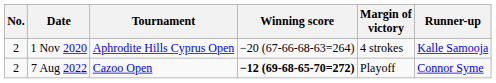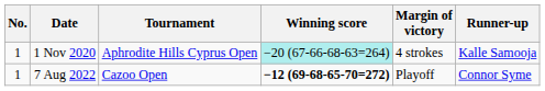 <table class="wikitable" style="font-size:95%;">
 <tr>
 <th>No.</th>
 <th>Date</th>
 <th>Tournament</th>
 <th>Winning score</th>
 <th>Margin of<br>victory</th>
 <th>Runner-up</th>
 </tr>
 <tr>
-<td align=center>2</td>
+<td align=center>1</td>
 <td align=right>1 Nov <a href='#'>2020</a></td>
 <td><a href='#'>Aphrodite Hills Cyprus Open</a></td>
-<td>−20 (67-66-68-63=264)</td>
+<td style="background: paleturquoise;">−20 (67-66-68-63=264)</td>
 <td>4 strokes</td>
 <td> <a href='#'>Kalle Samooja</a></td>
 </tr>
 <tr>
-<td align=center>2</td>
+<td align=center>1</td>
 <td align=right>7 Aug <a href='#'>2022</a></td>
 <td><a href='#'>Cazoo Open</a></td>
 <td><strong>−12 (69-68-65-70=272)</strong></td>
 <td>Playoff</td>
 <td> <a href='#'>Connor Syme</a></td>
 </tr>
 </table>
